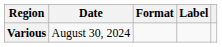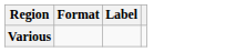 <table class="wikitable plainrowheaders">
 <tr>
 <th scope="col">Region</th>
-<th scope="col">Date</th>
 <th scope="col">Format</th>
 <th scope="col">Label</th>
 <th scope="col"></th>
 </tr>
 <tr>
 <th scope="row">Various</th>
-<td>August 30, 2024</td>
 <td></td>
 <td></td>
 <td style="text-align:center"></td>
 </tr>
 </table>
